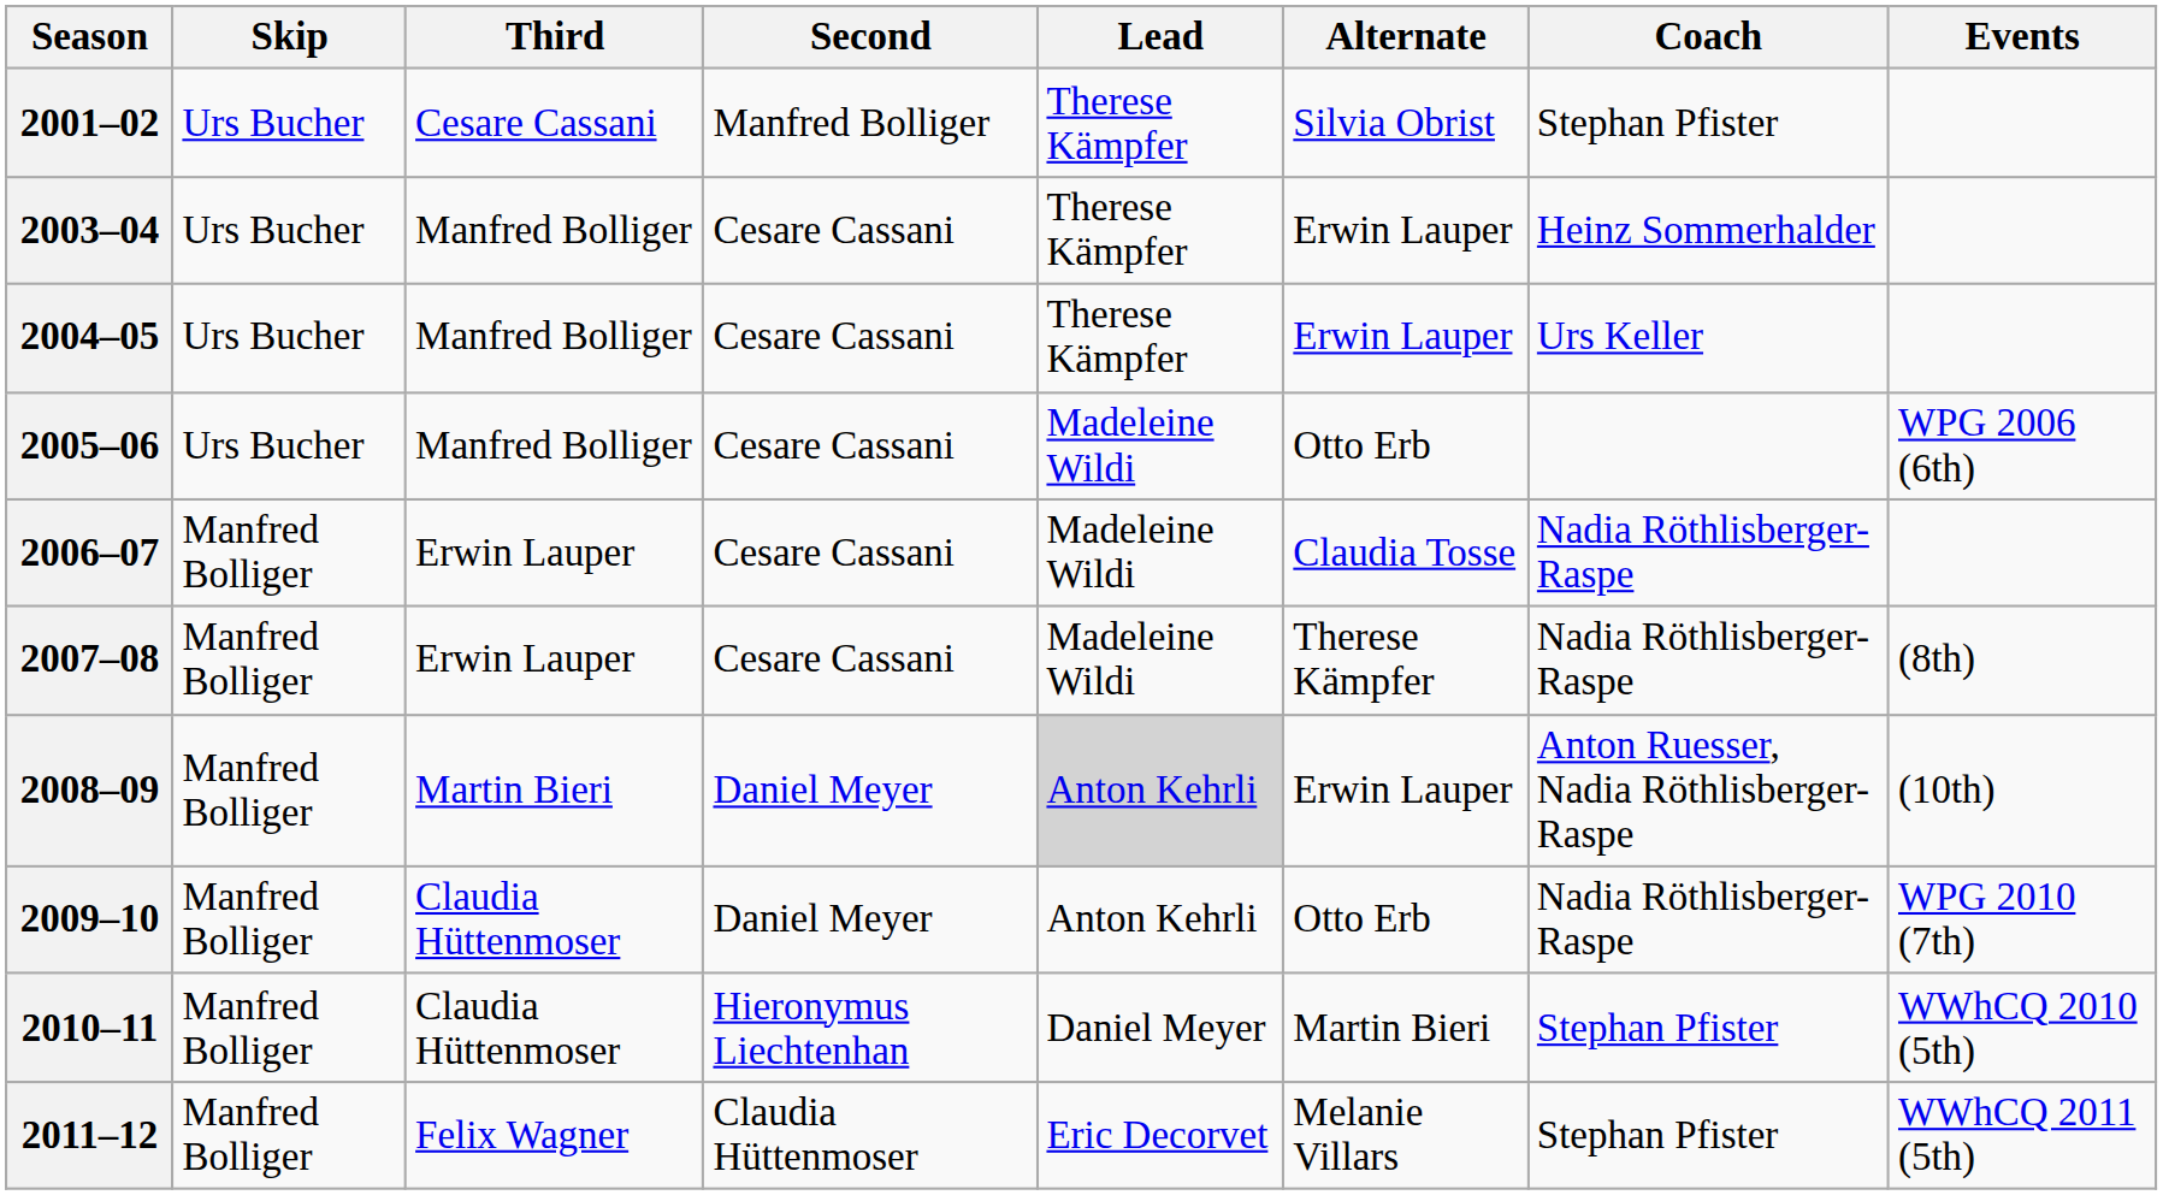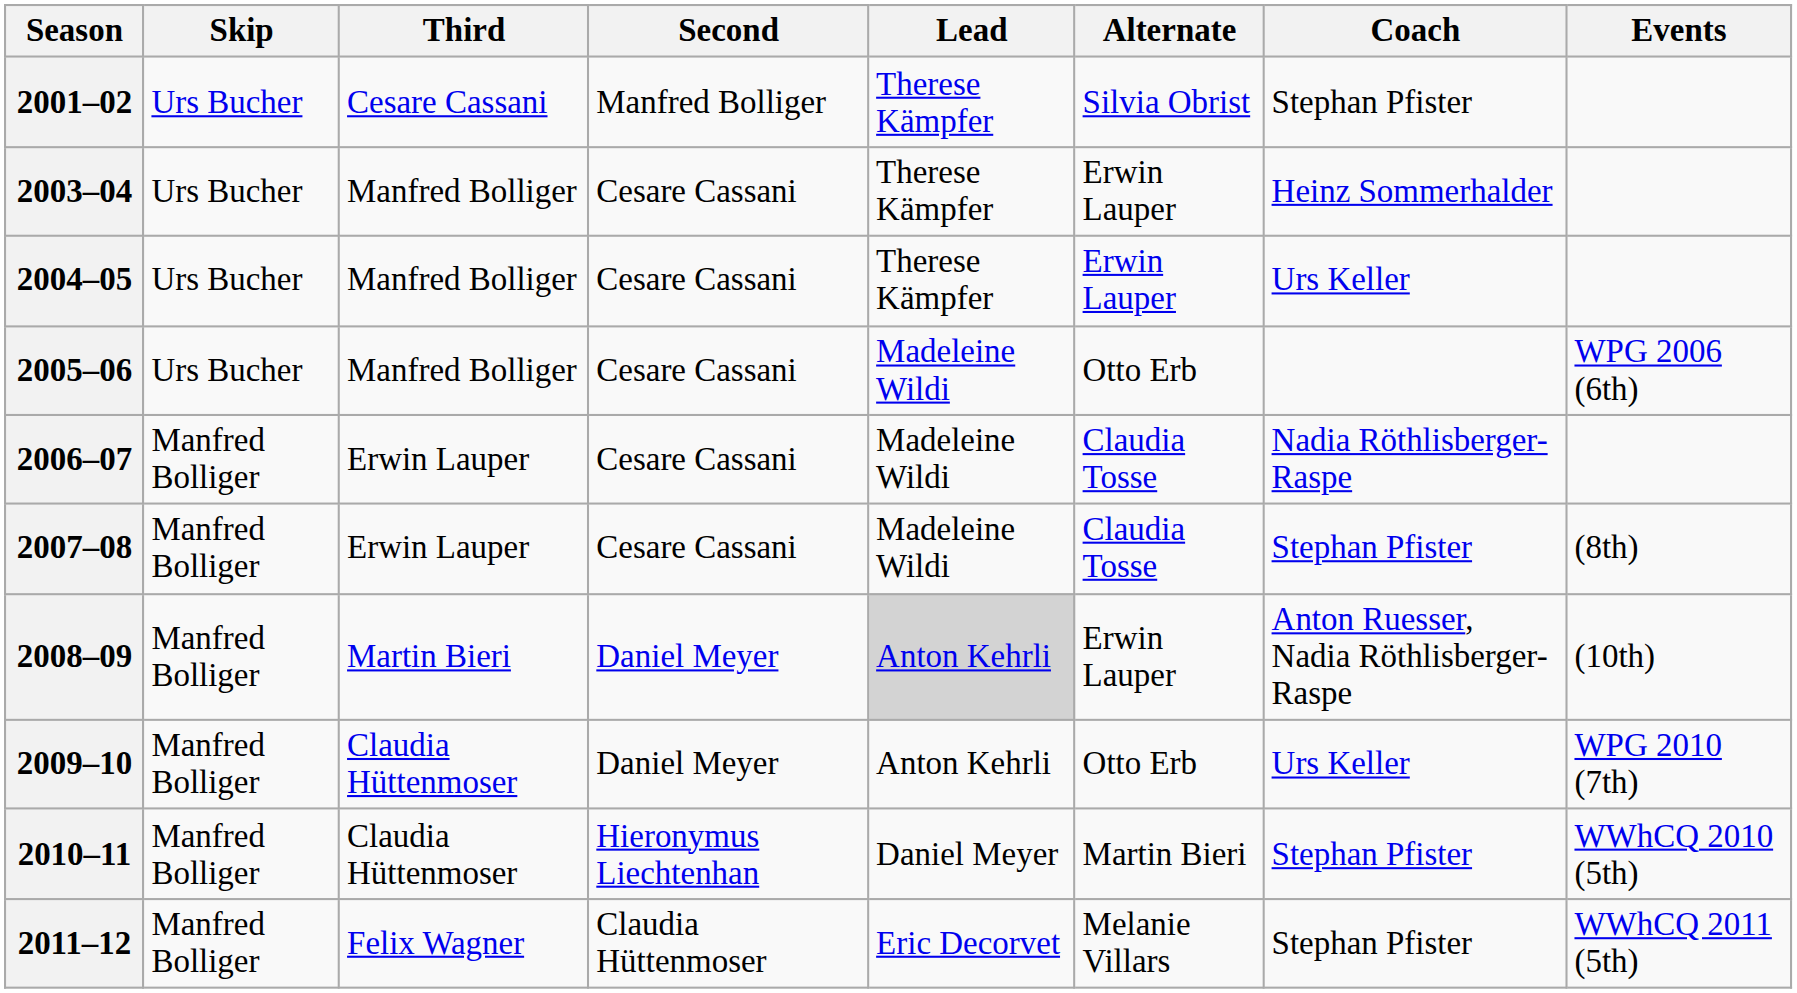 <table class="wikitable">
 <tr>
 <th scope="col" width=60>Season</th>
 <th scope="col">Skip</th>
 <th scope="col">Third</th>
 <th scope="col">Second</th>
 <th scope="col">Lead</th>
 <th scope="col">Alternate</th>
 <th scope="col">Coach</th>
 <th scope="col">Events</th>
 </tr>
 <tr>
 <th scope="row">2001–02</th>
 <td><a href='#'>Urs Bucher</a></td>
 <td><a href='#'>Cesare Cassani</a></td>
 <td>Manfred Bolliger</td>
 <td><a href='#'>Therese Kämpfer</a></td>
 <td><a href='#'>Silvia Obrist</a></td>
 <td>Stephan Pfister</td>
 <td> </td>
 </tr>
 <tr>
 <th scope="row">2003–04</th>
 <td>Urs Bucher</td>
 <td>Manfred Bolliger</td>
 <td>Cesare Cassani</td>
 <td>Therese Kämpfer</td>
 <td>Erwin Lauper</td>
 <td><a href='#'>Heinz Sommerhalder</a></td>
 <td> </td>
 </tr>
 <tr>
 <th scope="row">2004–05</th>
 <td>Urs Bucher</td>
 <td>Manfred Bolliger</td>
 <td>Cesare Cassani</td>
 <td>Therese Kämpfer</td>
 <td><a href='#'>Erwin Lauper</a></td>
 <td><a href='#'>Urs Keller</a></td>
 <td> </td>
 </tr>
 <tr>
 <th scope="row">2005–06</th>
 <td>Urs Bucher</td>
 <td>Manfred Bolliger</td>
 <td>Cesare Cassani</td>
 <td><a href='#'>Madeleine Wildi</a></td>
 <td>Otto Erb</td>
 <td></td>
 <td><a href='#'>WPG 2006</a> (6th)</td>
 </tr>
 <tr>
 <th scope="row">2006–07</th>
 <td>Manfred Bolliger</td>
 <td>Erwin Lauper</td>
 <td>Cesare Cassani</td>
 <td>Madeleine Wildi</td>
 <td><a href='#'>Claudia Tosse</a></td>
 <td><a href='#'>Nadia Röthlisberger-Raspe</a></td>
 <td> </td>
 </tr>
 <tr>
 <th scope="row">2007–08</th>
 <td>Manfred Bolliger</td>
 <td>Erwin Lauper</td>
 <td>Cesare Cassani</td>
 <td>Madeleine Wildi</td>
-<td>Therese Kämpfer</td>
-<td>Nadia Röthlisberger-Raspe</td>
+<td><a href='#'>Claudia Tosse</a></td>
+<td><a href='#'>Stephan Pfister</a></td>
 <td> (8th)</td>
 </tr>
 <tr>
 <th scope="row">2008–09</th>
 <td>Manfred Bolliger</td>
 <td><a href='#'>Martin Bieri</a></td>
 <td><a href='#'>Daniel Meyer</a></td>
 <td style="background: lightgrey;"><a href='#'>Anton Kehrli</a></td>
 <td>Erwin Lauper</td>
 <td><a href='#'>Anton Ruesser</a>,<br>Nadia Röthlisberger-Raspe</td>
 <td> (10th)</td>
 </tr>
 <tr>
 <th scope="row">2009–10</th>
 <td>Manfred Bolliger</td>
 <td><a href='#'>Claudia Hüttenmoser</a></td>
 <td>Daniel Meyer</td>
 <td>Anton Kehrli</td>
 <td>Otto Erb</td>
-<td>Nadia Röthlisberger-Raspe</td>
+<td><a href='#'>Urs Keller</a></td>
 <td><a href='#'>WPG 2010</a> (7th)</td>
 </tr>
 <tr>
 <th scope="row">2010–11</th>
 <td>Manfred Bolliger</td>
 <td>Claudia Hüttenmoser</td>
 <td><a href='#'>Hieronymus Liechtenhan</a></td>
 <td>Daniel Meyer</td>
 <td>Martin Bieri</td>
 <td><a href='#'>Stephan Pfister</a></td>
 <td><a href='#'>WWhCQ 2010</a> (5th)</td>
 </tr>
 <tr>
 <th scope="row">2011–12</th>
 <td>Manfred Bolliger</td>
 <td><a href='#'>Felix Wagner</a></td>
 <td>Claudia Hüttenmoser</td>
 <td><a href='#'>Eric Decorvet</a></td>
 <td>Melanie Villars</td>
 <td>Stephan Pfister</td>
 <td><a href='#'>WWhCQ 2011</a> (5th)</td>
 </tr>
 </table>
